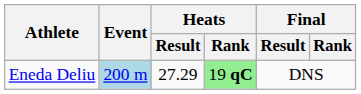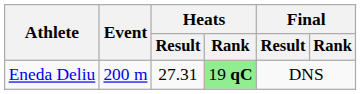 <table class="wikitable" style="font-size:90%">
 <tr>
 <th rowspan=2>Athlete</th>
 <th rowspan=2>Event</th>
 <th colspan=2>Heats</th>
 <th colspan=2>Final</th>
 </tr>
 <tr style="font-size:95%">
 <th>Result</th>
 <th>Rank</th>
 <th>Result</th>
 <th>Rank</th>
 </tr>
 <tr align=center>
 <td align=left><a href='#'>Eneda Deliu</a></td>
-<td align=left style="background: lightblue;"><a href='#'>200 m</a></td>
-<td>27.29</td>
+<td align=left><a href='#'>200 m</a></td>
+<td>27.31</td>
 <td style="background: lightgreen;">19 <strong>qC</strong></td>
 <td colspan=2>DNS</td>
 </tr>
 </table>
